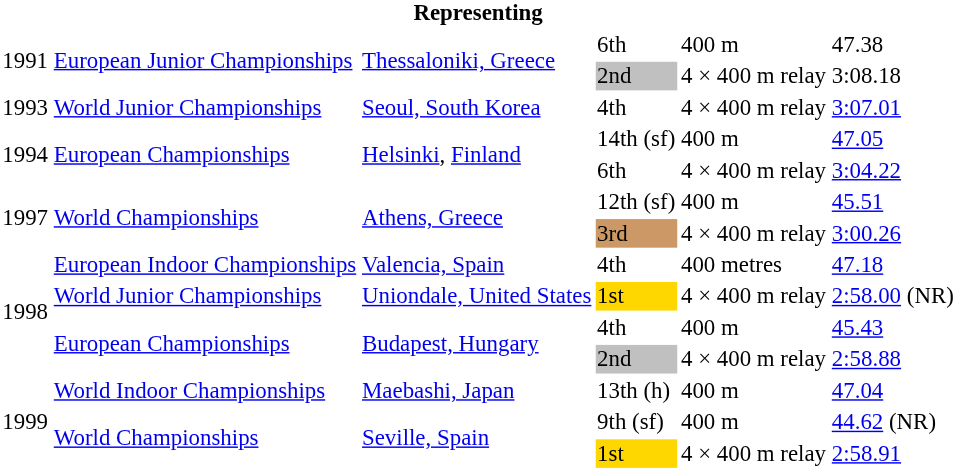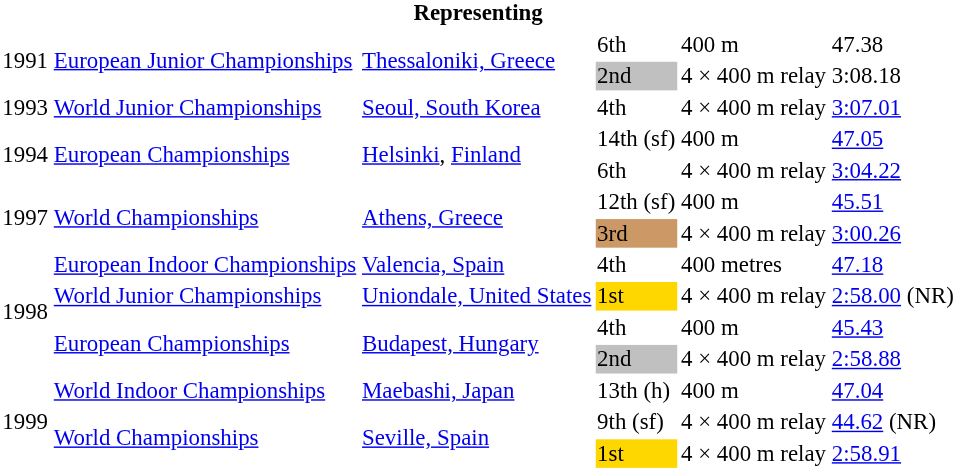 <table>
 <tr>
 <th colspan="6">Representing </th>
 </tr>
 <tr>
 <td rowspan=2>1991</td>
 <td rowspan=2><a href='#'>European Junior Championships</a></td>
 <td rowspan=2><a href='#'>Thessaloniki, Greece</a></td>
 <td>6th</td>
 <td>400 m</td>
 <td>47.38</td>
 </tr>
 <tr>
 <td bgcolor=silver>2nd</td>
 <td>4 × 400 m relay</td>
 <td>3:08.18</td>
 </tr>
 <tr>
 <td>1993</td>
 <td><a href='#'>World Junior Championships</a></td>
 <td><a href='#'>Seoul, South Korea</a></td>
 <td>4th</td>
 <td>4 × 400 m relay</td>
 <td><a href='#'>3:07.01</a></td>
 </tr>
 <tr>
 <td rowspan=2>1994</td>
 <td rowspan=2><a href='#'>European Championships</a></td>
 <td rowspan=2><a href='#'>Helsinki</a>, <a href='#'>Finland</a></td>
 <td>14th (sf)</td>
 <td>400 m</td>
 <td><a href='#'>47.05</a></td>
 </tr>
 <tr>
 <td>6th</td>
 <td>4 × 400 m relay</td>
 <td><a href='#'>3:04.22</a></td>
 </tr>
 <tr>
 <td rowspan=2>1997</td>
 <td rowspan=2><a href='#'>World Championships</a></td>
 <td rowspan=2><a href='#'>Athens, Greece</a></td>
 <td>12th (sf)</td>
 <td>400 m</td>
 <td><a href='#'>45.51</a></td>
 </tr>
 <tr>
 <td bgcolor=cc9966>3rd</td>
 <td>4 × 400 m relay</td>
 <td><a href='#'>3:00.26</a></td>
 </tr>
 <tr>
 <td rowspan=4>1998</td>
 <td><a href='#'>European Indoor Championships</a></td>
 <td><a href='#'>Valencia, Spain</a></td>
 <td>4th</td>
 <td>400 metres</td>
 <td><a href='#'>47.18</a></td>
 </tr>
 <tr>
 <td><a href='#'>World Junior Championships</a></td>
 <td><a href='#'>Uniondale, United States</a></td>
 <td bgcolor=gold>1st</td>
 <td>4 × 400 m relay</td>
 <td><a href='#'>2:58.00</a> (NR)</td>
 </tr>
 <tr>
 <td rowspan=2><a href='#'>European Championships</a></td>
 <td rowspan=2><a href='#'>Budapest, Hungary</a></td>
 <td>4th</td>
 <td>400 m</td>
 <td><a href='#'>45.43</a></td>
 </tr>
 <tr>
 <td bgcolor=silver>2nd</td>
 <td>4 × 400 m relay</td>
 <td><a href='#'>2:58.88</a></td>
 </tr>
 <tr>
 <td rowspan=3>1999</td>
 <td><a href='#'>World Indoor Championships</a></td>
 <td><a href='#'>Maebashi, Japan</a></td>
 <td>13th (h)</td>
 <td>400 m</td>
 <td><a href='#'>47.04</a></td>
 </tr>
 <tr>
 <td rowspan=2><a href='#'>World Championships</a></td>
 <td rowspan=2><a href='#'>Seville, Spain</a></td>
 <td>9th (sf)</td>
-<td>400 m</td>
+<td>4 × 400 m relay</td>
 <td><a href='#'>44.62</a> (NR)</td>
 </tr>
 <tr>
 <td bgcolor=gold>1st</td>
 <td>4 × 400 m relay</td>
 <td><a href='#'>2:58.91</a></td>
 </tr>
 </table>
